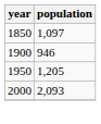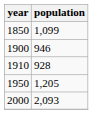 <table class="wikitable">
 <tr>
 <th>year</th>
 <th>population</th>
 </tr>
 <tr>
 <td>1850</td>
-<td>1,097</td>
+<td>1,099</td>
 </tr>
 <tr>
 <td>1900</td>
 <td>946</td>
+</tr>
+<tr>
+<td>1910</td>
+<td>928</td>
 </tr>
 <tr>
 <td>1950</td>
 <td>1,205</td>
 </tr>
 <tr>
 <td>2000</td>
 <td>2,093</td>
 </tr>
 <tr>
 </tr>
 </table>
